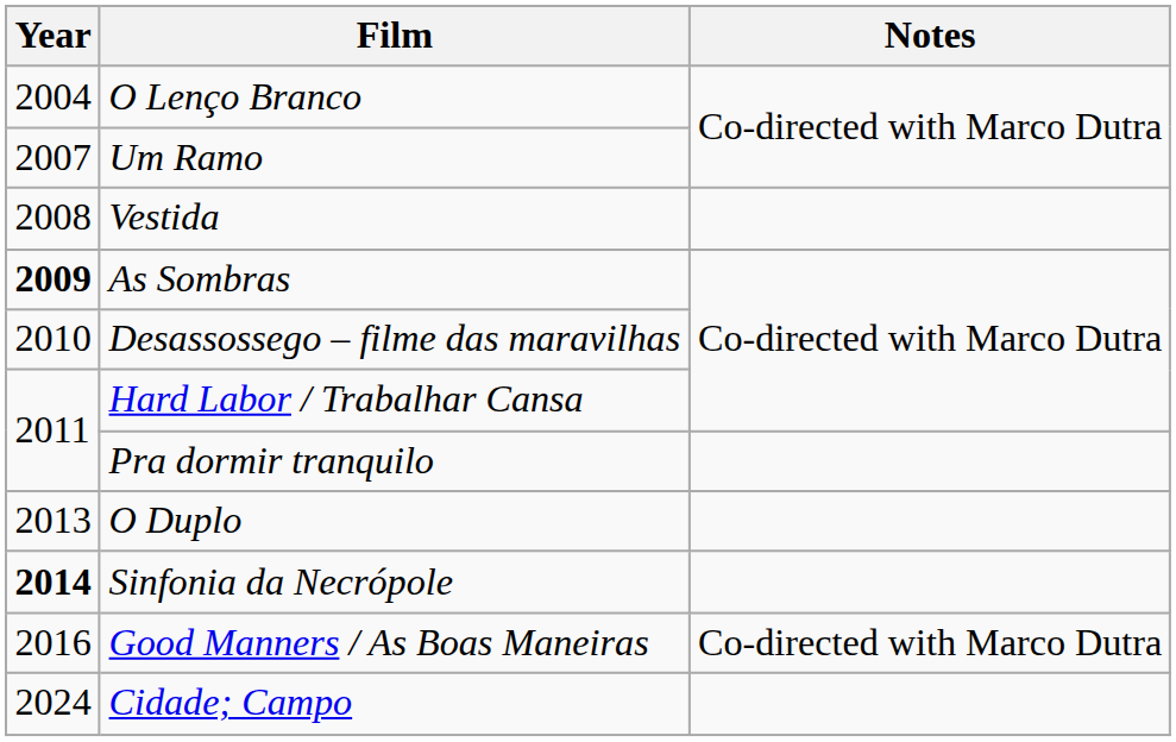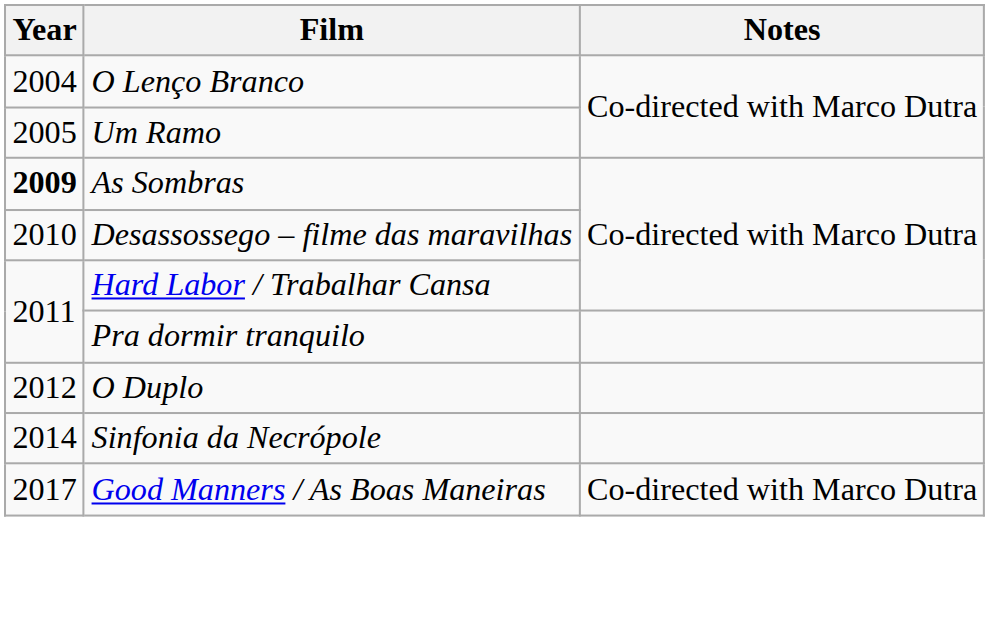 <table class="wikitable">
 <tr>
 <th>Year</th>
 <th>Film</th>
 <th>Notes</th>
 </tr>
 <tr>
 <td>2004</td>
 <td><em>O Lenço Branco</em></td>
 <td rowspan="2">Co-directed with Marco Dutra</td>
 </tr>
 <tr>
-<td>2007</td>
+<td>2005</td>
 <td><em>Um Ramo</em></td>
-</tr>
-<tr>
-<td>2008</td>
-<td><em>Vestida</em></td>
-<td></td>
 </tr>
 <tr>
 <td><strong>2009</strong></td>
 <td><em>As Sombras</em></td>
 <td rowspan="3">Co-directed with Marco Dutra</td>
 </tr>
 <tr>
 <td>2010</td>
 <td><em>Desassossego – filme das maravilhas</em></td>
 </tr>
 <tr>
 <td rowspan="2">2011</td>
 <td><em><a href='#'>Hard Labor</a> / Trabalhar Cansa</em></td>
 </tr>
 <tr>
 <td><em>Pra dormir tranquilo</em></td>
 <td></td>
 </tr>
 <tr>
-<td>2013</td>
+<td>2012</td>
 <td><em>O Duplo</em></td>
 <td></td>
 </tr>
 <tr>
-<td><strong>2014</strong></td>
+<td>2014</td>
 <td><em>Sinfonia da Necrópole</em></td>
 <td></td>
 </tr>
 <tr>
-<td>2016</td>
+<td>2017</td>
 <td><em><a href='#'>Good Manners</a> / As Boas Maneiras</em></td>
 <td>Co-directed with Marco Dutra</td>
 </tr>
-<tr>
-<td>2024</td>
-<td><em><a href='#'>Cidade; Campo</a></em></td>
-<td></td>
-</tr>
 </table>
